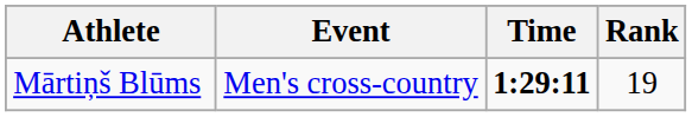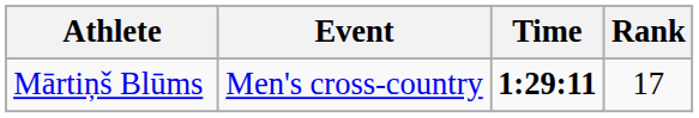 <table class=wikitable style=font-size:90%;text-align:center>
 <tr>
 <th>Athlete</th>
 <th>Event</th>
 <th>Time</th>
 <th>Rank</th>
 </tr>
 <tr align=center>
 <td><a href='#'>Mārtiņš Blūms</a> </td>
 <td align=left><a href='#'>Men's cross-country</a></td>
 <td><strong>1:29:11</strong></td>
-<td>19</td>
+<td>17</td>
 </tr>
 </table>
